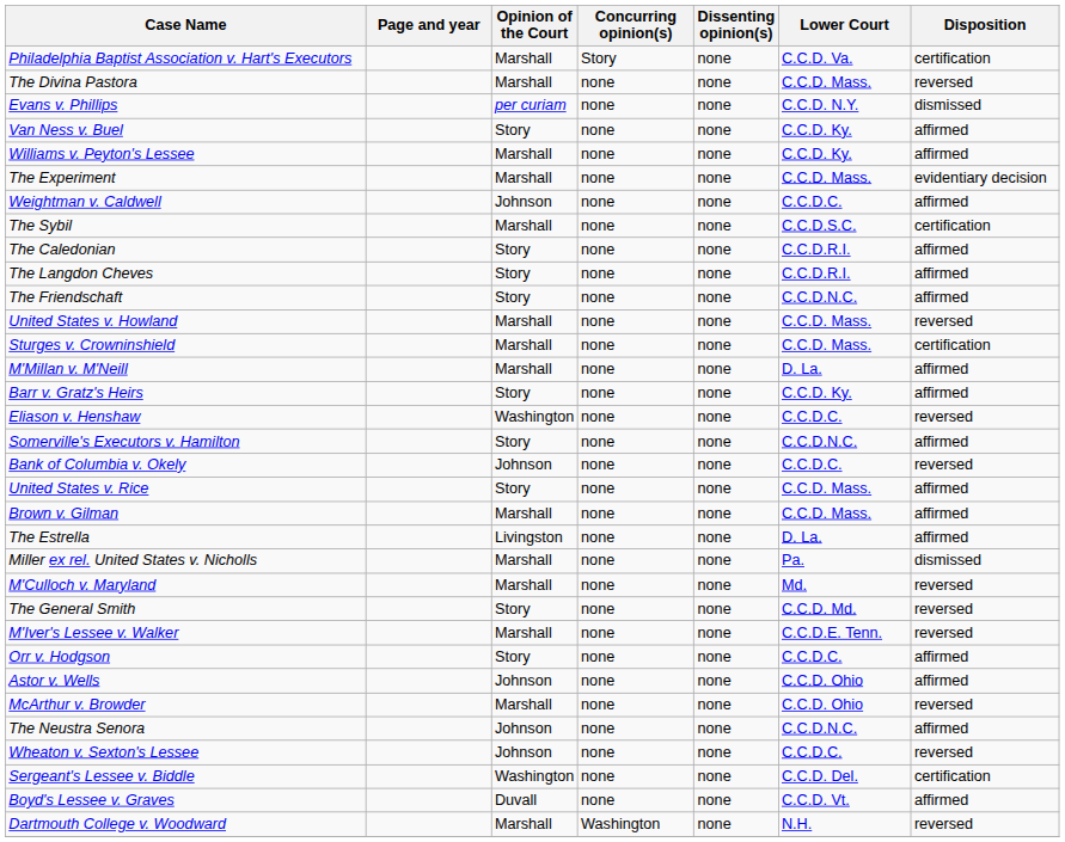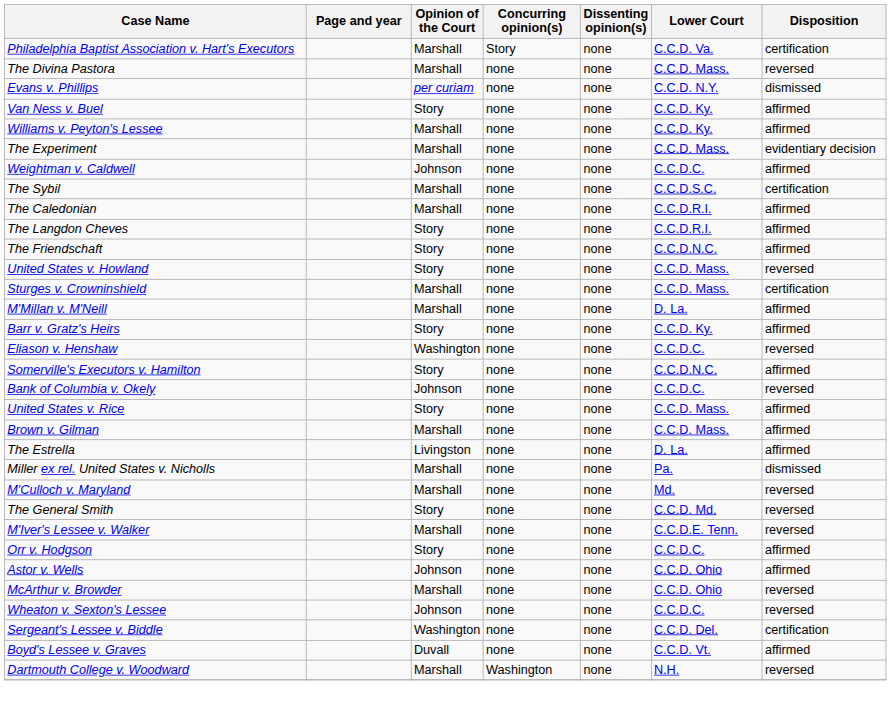 <table class="wikitable sortable">
 <tr>
 <th scope="col" style="width: 375px;">Case Name</th>
 <th scope="col" style="width: 125px;">Page and year</th>
 <th scope="col" style="width: 10px;">Opinion of the Court</th>
 <th scope="col" style="width: 116px;">Concurring opinion(s)</th>
 <th scope="col" style="width: 10px;">Dissenting opinion(s)</th>
 <th scope="col" style="width: 133px;">Lower Court</th>
 <th scope="col" style="width: 150px;">Disposition</th>
 </tr>
 <tr>
 <td><em><a href='#'>Philadelphia Baptist Association v. Hart's Executors</a></em></td>
 <td align="right"></td>
 <td>Marshall</td>
 <td>Story</td>
 <td>none</td>
 <td><a href='#'>C.C.D. Va.</a></td>
 <td>certification</td>
 </tr>
 <tr>
 <td><em>The Divina Pastora</em></td>
 <td align="right"></td>
 <td>Marshall</td>
 <td>none</td>
 <td>none</td>
 <td><a href='#'>C.C.D. Mass.</a></td>
 <td>reversed</td>
 </tr>
 <tr>
 <td><em><a href='#'>Evans v. Phillips</a></em></td>
 <td align="right"></td>
 <td><em><a href='#'>per curiam</a></em></td>
 <td>none</td>
 <td>none</td>
 <td><a href='#'>C.C.D. N.Y.</a></td>
 <td>dismissed</td>
 </tr>
 <tr>
 <td><em><a href='#'>Van Ness v. Buel</a></em></td>
 <td align="right"></td>
 <td>Story</td>
 <td>none</td>
 <td>none</td>
 <td><a href='#'>C.C.D. Ky.</a></td>
 <td>affirmed</td>
 </tr>
 <tr>
 <td><em><a href='#'>Williams v. Peyton's Lessee</a></em></td>
 <td align="right"></td>
 <td>Marshall</td>
 <td>none</td>
 <td>none</td>
 <td><a href='#'>C.C.D. Ky.</a></td>
 <td>affirmed</td>
 </tr>
 <tr>
 <td><em>The Experiment</em></td>
 <td align="right"></td>
 <td>Marshall</td>
 <td>none</td>
 <td>none</td>
 <td><a href='#'>C.C.D. Mass.</a></td>
 <td>evidentiary decision</td>
 </tr>
 <tr>
 <td><em><a href='#'>Weightman v. Caldwell</a></em></td>
 <td align="right"></td>
 <td>Johnson</td>
 <td>none</td>
 <td>none</td>
 <td><a href='#'>C.C.D.C.</a></td>
 <td>affirmed</td>
 </tr>
 <tr>
 <td><em>The Sybil</em></td>
 <td align="right"></td>
 <td>Marshall</td>
 <td>none</td>
 <td>none</td>
 <td><a href='#'>C.C.D.S.C.</a></td>
 <td>certification</td>
 </tr>
 <tr>
 <td><em>The Caledonian</em></td>
 <td align="right"></td>
-<td>Story</td>
+<td>Marshall</td>
 <td>none</td>
 <td>none</td>
 <td><a href='#'>C.C.D.R.I.</a></td>
 <td>affirmed</td>
 </tr>
 <tr>
 <td><em>The Langdon Cheves</em></td>
 <td align="right"></td>
 <td>Story</td>
 <td>none</td>
 <td>none</td>
 <td><a href='#'>C.C.D.R.I.</a></td>
 <td>affirmed</td>
 </tr>
 <tr>
 <td><em>The Friendschaft</em></td>
 <td align="right"></td>
 <td>Story</td>
 <td>none</td>
 <td>none</td>
 <td><a href='#'>C.C.D.N.C.</a></td>
 <td>affirmed</td>
 </tr>
 <tr>
 <td><em><a href='#'>United States v. Howland</a></em></td>
 <td align="right"></td>
-<td>Marshall</td>
+<td>Story</td>
 <td>none</td>
 <td>none</td>
 <td><a href='#'>C.C.D. Mass.</a></td>
 <td>reversed</td>
 </tr>
 <tr>
 <td><em><a href='#'>Sturges v. Crowninshield</a></em></td>
 <td align="right"></td>
 <td>Marshall</td>
 <td>none</td>
 <td>none</td>
 <td><a href='#'>C.C.D. Mass.</a></td>
 <td>certification</td>
 </tr>
 <tr>
 <td><em><a href='#'>M'Millan v. M'Neill</a></em></td>
 <td align="right"></td>
 <td>Marshall</td>
 <td>none</td>
 <td>none</td>
 <td><a href='#'>D. La.</a></td>
 <td>affirmed</td>
 </tr>
 <tr>
 <td><em><a href='#'>Barr v. Gratz's Heirs</a></em></td>
 <td align="right"></td>
 <td>Story</td>
 <td>none</td>
 <td>none</td>
 <td><a href='#'>C.C.D. Ky.</a></td>
 <td>affirmed</td>
 </tr>
 <tr>
 <td><em><a href='#'>Eliason v. Henshaw</a></em></td>
 <td align="right"></td>
 <td>Washington</td>
 <td>none</td>
 <td>none</td>
 <td><a href='#'>C.C.D.C.</a></td>
 <td>reversed</td>
 </tr>
 <tr>
 <td><em><a href='#'>Somerville's Executors v. Hamilton</a></em></td>
 <td align="right"></td>
 <td>Story</td>
 <td>none</td>
 <td>none</td>
 <td><a href='#'>C.C.D.N.C.</a></td>
 <td>affirmed</td>
 </tr>
 <tr>
 <td><em><a href='#'>Bank of Columbia v. Okely</a></em></td>
 <td align="right"></td>
 <td>Johnson</td>
 <td>none</td>
 <td>none</td>
 <td><a href='#'>C.C.D.C.</a></td>
 <td>reversed</td>
 </tr>
 <tr>
 <td><em><a href='#'>United States v. Rice</a></em></td>
 <td align="right"></td>
 <td>Story</td>
 <td>none</td>
 <td>none</td>
 <td><a href='#'>C.C.D. Mass.</a></td>
 <td>affirmed</td>
 </tr>
 <tr>
 <td><em><a href='#'>Brown v. Gilman</a></em></td>
 <td align="right"></td>
 <td>Marshall</td>
 <td>none</td>
 <td>none</td>
 <td><a href='#'>C.C.D. Mass.</a></td>
 <td>affirmed</td>
 </tr>
 <tr>
 <td><em>The Estrella</em></td>
 <td align="right"></td>
 <td>Livingston</td>
 <td>none</td>
 <td>none</td>
 <td><a href='#'>D. La.</a></td>
 <td>affirmed</td>
 </tr>
 <tr>
 <td><em>Miller <a href='#'>ex rel.</a> United States v. Nicholls</em></td>
 <td align="right"></td>
 <td>Marshall</td>
 <td>none</td>
 <td>none</td>
 <td><a href='#'>Pa.</a></td>
 <td>dismissed</td>
 </tr>
 <tr>
 <td><em><a href='#'>M'Culloch v. Maryland</a></em></td>
 <td align="right"></td>
 <td>Marshall</td>
 <td>none</td>
 <td>none</td>
 <td><a href='#'>Md.</a></td>
 <td>reversed</td>
 </tr>
 <tr>
 <td><em>The General Smith</em></td>
 <td align="right"></td>
 <td>Story</td>
 <td>none</td>
 <td>none</td>
 <td><a href='#'>C.C.D. Md.</a></td>
 <td>reversed</td>
 </tr>
 <tr>
 <td><em><a href='#'>M'Iver's Lessee v. Walker</a></em></td>
 <td align="right"></td>
 <td>Marshall</td>
 <td>none</td>
 <td>none</td>
 <td><a href='#'>C.C.D.E. Tenn.</a></td>
 <td>reversed</td>
 </tr>
 <tr>
 <td><em><a href='#'>Orr v. Hodgson</a></em></td>
 <td align="right"></td>
 <td>Story</td>
 <td>none</td>
 <td>none</td>
 <td><a href='#'>C.C.D.C.</a></td>
 <td>affirmed</td>
 </tr>
 <tr>
 <td><em><a href='#'>Astor v. Wells</a></em></td>
 <td align="right"></td>
 <td>Johnson</td>
 <td>none</td>
 <td>none</td>
 <td><a href='#'>C.C.D. Ohio</a></td>
 <td>affirmed</td>
 </tr>
 <tr>
 <td><em><a href='#'>McArthur v. Browder</a></em></td>
 <td align="right"></td>
 <td>Marshall</td>
 <td>none</td>
 <td>none</td>
 <td><a href='#'>C.C.D. Ohio</a></td>
 <td>reversed</td>
 </tr>
 <tr>
-<td><em>The Neustra Senora</em></td>
-<td align="right"></td>
-<td>Johnson</td>
-<td>none</td>
-<td>none</td>
-<td><a href='#'>C.C.D.N.C.</a></td>
-<td>affirmed</td>
-</tr>
-<tr>
 <td><em><a href='#'>Wheaton v. Sexton's Lessee</a></em></td>
 <td align="right"></td>
 <td>Johnson</td>
 <td>none</td>
 <td>none</td>
 <td><a href='#'>C.C.D.C.</a></td>
 <td>reversed</td>
 </tr>
 <tr>
 <td><em><a href='#'>Sergeant's Lessee v. Biddle</a></em></td>
 <td align="right"></td>
 <td>Washington</td>
 <td>none</td>
 <td>none</td>
 <td><a href='#'>C.C.D. Del.</a></td>
 <td>certification</td>
 </tr>
 <tr>
 <td><em><a href='#'>Boyd's Lessee v. Graves</a></em></td>
 <td align="right"></td>
 <td>Duvall</td>
 <td>none</td>
 <td>none</td>
 <td><a href='#'>C.C.D. Vt.</a></td>
 <td>affirmed</td>
 </tr>
 <tr>
 <td><em><a href='#'>Dartmouth College v. Woodward</a></em></td>
 <td align="right"></td>
 <td>Marshall</td>
 <td>Washington</td>
 <td>none</td>
 <td><a href='#'>N.H.</a></td>
 <td>reversed</td>
 </tr>
 <tr>
 </tr>
 </table>
